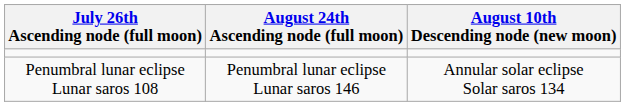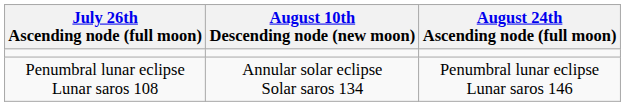 <table class="wikitable">
 <tr>
 <th><a href='#'>July 26th</a><br>Ascending node (full moon)</th>
+<th><a href='#'>August 10th</a><br>Descending node (new moon)</th>
 <th><a href='#'>August 24th</a><br>Ascending node (full moon)</th>
-<th><a href='#'>August 10th</a><br>Descending node (new moon)</th>
 </tr>
 <tr>
 <td></td>
 <td></td>
 <td></td>
 </tr>
 <tr align=center>
 <td>Penumbral lunar eclipse<br>Lunar saros 108</td>
+<td>Annular solar eclipse<br>Solar saros 134</td>
 <td>Penumbral lunar eclipse<br>Lunar saros 146</td>
-<td>Annular solar eclipse<br>Solar saros 134</td>
 </tr>
 </table>
